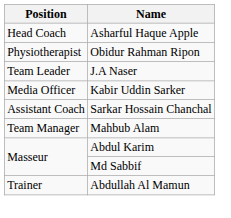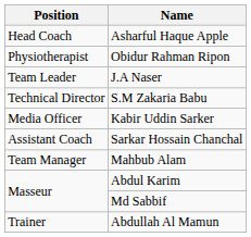 <table class="wikitable" style="text-align:left">
 <tr>
 <th>Position</th>
 <th>Name</th>
 </tr>
 <tr>
 <td>Head Coach</td>
 <td> Asharful Haque Apple</td>
 </tr>
 <tr>
 <td>Physiotherapist</td>
 <td> Obidur Rahman Ripon</td>
 </tr>
 <tr>
 <td>Team Leader</td>
 <td> J.A Naser</td>
+</tr>
+<tr>
+<td>Technical Director</td>
+<td> S.M Zakaria Babu</td>
 </tr>
 <tr>
 <td>Media Officer</td>
 <td> Kabir Uddin Sarker</td>
 </tr>
 <tr>
 <td>Assistant Coach</td>
 <td> Sarkar Hossain Chanchal</td>
 </tr>
 <tr>
 <td>Team Manager</td>
 <td> Mahbub Alam</td>
 </tr>
 <tr>
 <td rowspan=2>Masseur</td>
 <td> Abdul Karim</td>
 </tr>
 <tr>
 <td> Md Sabbif</td>
 </tr>
 <tr>
 <td>Trainer</td>
 <td> Abdullah Al Mamun</td>
 </tr>
 </table>
